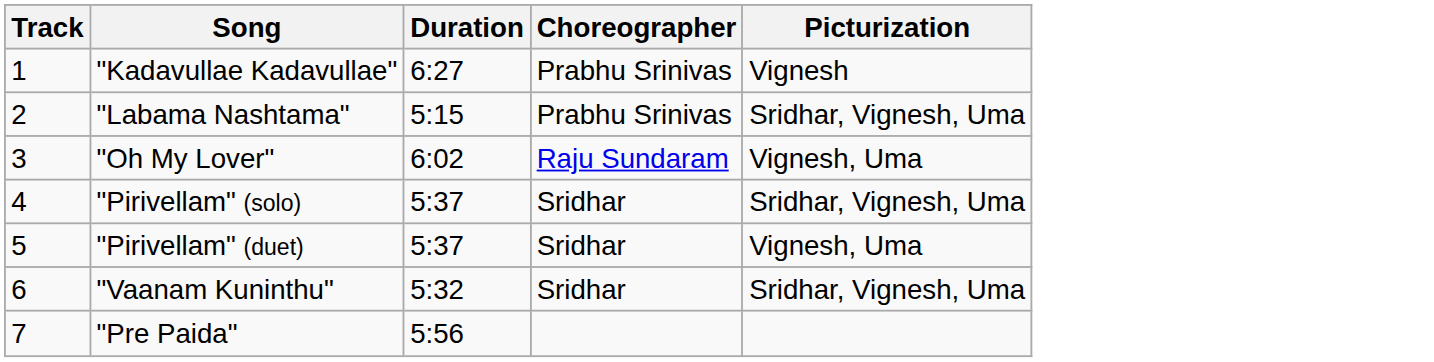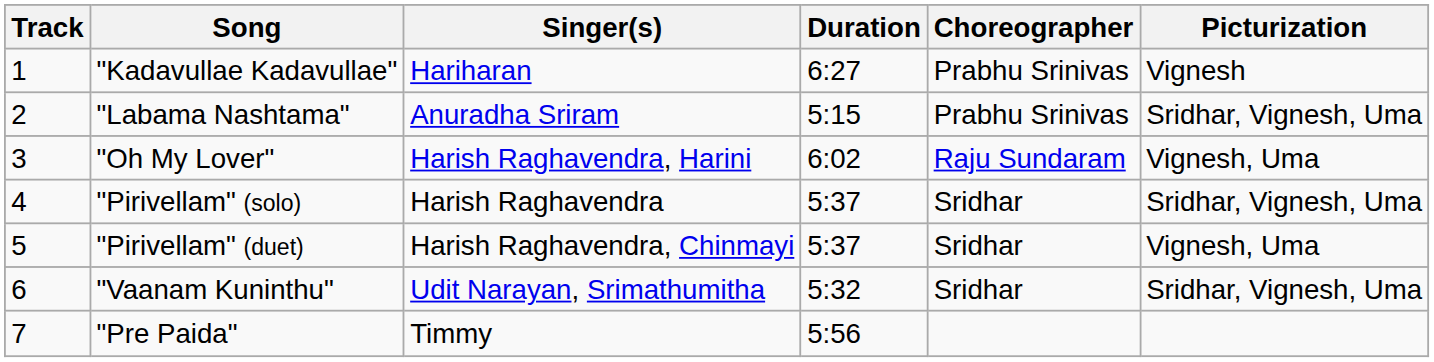 <table class="wikitable" style="font-size:95%;">
 <tr>
 <th>Track</th>
 <th>Song</th>
+<th>Singer(s)</th>
 <th>Duration</th>
 <th>Choreographer</th>
 <th>Picturization</th>
 </tr>
 <tr>
 <td>1</td>
 <td>"Kadavullae Kadavullae"</td>
+<td><a href='#'>Hariharan</a></td>
 <td>6:27</td>
 <td>Prabhu Srinivas</td>
 <td>Vignesh</td>
 </tr>
 <tr>
 <td>2</td>
 <td>"Labama Nashtama"</td>
+<td><a href='#'>Anuradha Sriram</a></td>
 <td>5:15</td>
 <td>Prabhu Srinivas</td>
 <td>Sridhar, Vignesh, Uma</td>
 </tr>
 <tr>
 <td>3</td>
 <td>"Oh My Lover"</td>
+<td><a href='#'>Harish Raghavendra</a>, <a href='#'>Harini</a></td>
 <td>6:02</td>
 <td><a href='#'>Raju Sundaram</a></td>
 <td>Vignesh, Uma</td>
 </tr>
 <tr>
 <td>4</td>
 <td>"Pirivellam" <small>(solo)</small></td>
+<td>Harish Raghavendra</td>
 <td>5:37</td>
 <td>Sridhar</td>
 <td>Sridhar, Vignesh, Uma</td>
 </tr>
 <tr>
 <td>5</td>
 <td>"Pirivellam" <small>(duet)</small></td>
+<td>Harish Raghavendra, <a href='#'>Chinmayi</a></td>
 <td>5:37</td>
 <td>Sridhar</td>
 <td>Vignesh, Uma</td>
 </tr>
 <tr>
 <td>6</td>
 <td>"Vaanam Kuninthu"</td>
+<td><a href='#'>Udit Narayan</a>, <a href='#'>Srimathumitha</a></td>
 <td>5:32</td>
 <td>Sridhar</td>
 <td>Sridhar, Vignesh, Uma</td>
 </tr>
 <tr>
 <td>7</td>
 <td>"Pre Paida"</td>
+<td>Timmy</td>
 <td>5:56</td>
 <td></td>
 <td></td>
 </tr>
 </table>
